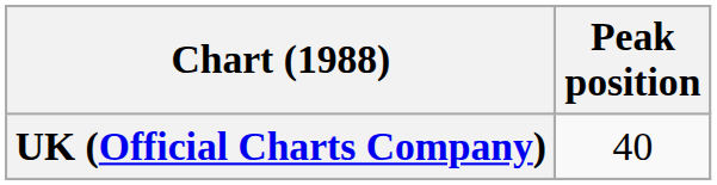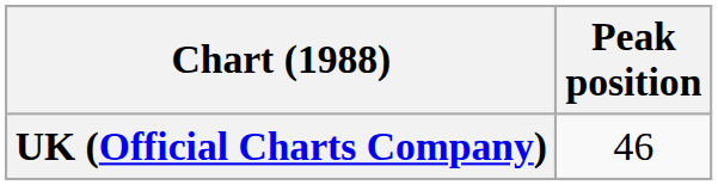 <table class="wikitable sortable plainrowheaders" style="text-align:center">
 <tr>
 <th scope="col">Chart (1988)</th>
 <th scope="col">Peak<br>position</th>
 </tr>
 <tr>
 <th scope="row">UK (<a href='#'>Official Charts Company</a>)</th>
-<td>40</td>
+<td>46</td>
 </tr>
 </table>
